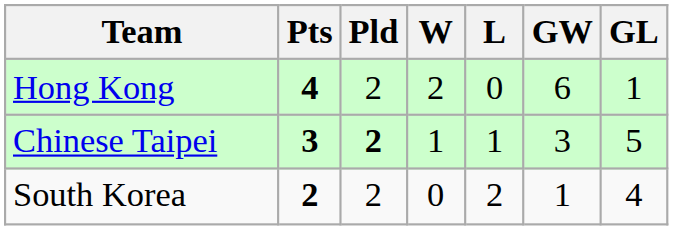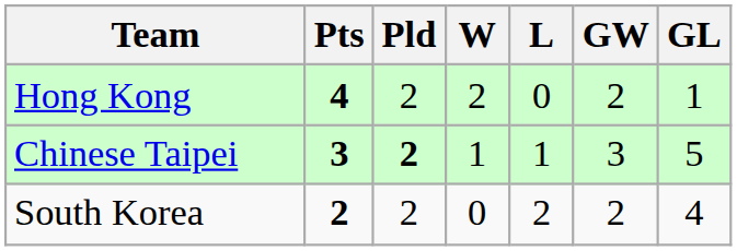 <table class="wikitable" style="text-align:center">
 <tr>
 <th width=120>Team</th>
 <th width=20>Pts</th>
 <th width=20>Pld</th>
 <th width=20>W</th>
 <th width=20>L</th>
 <th width=20>GW</th>
 <th width=20>GL</th>
 </tr>
 <tr bgcolor="ccffcc">
 <td style="text-align:left;"> <a href='#'>Hong Kong</a></td>
 <td><strong>4</strong></td>
 <td>2</td>
 <td>2</td>
 <td>0</td>
-<td>6</td>
+<td>2</td>
 <td>1</td>
 </tr>
 <tr bgcolor="ccffcc">
 <td style="text-align:left;"> <a href='#'>Chinese Taipei</a></td>
 <td><strong>3</strong></td>
 <td><strong>2</strong></td>
 <td>1</td>
 <td>1</td>
 <td>3</td>
 <td>5</td>
 </tr>
 <tr>
 <td style="text-align:left;"> South Korea</td>
 <td><strong>2</strong></td>
 <td>2</td>
 <td>0</td>
 <td>2</td>
-<td>1</td>
+<td>2</td>
 <td>4</td>
 </tr>
 </table>
